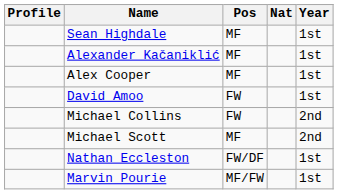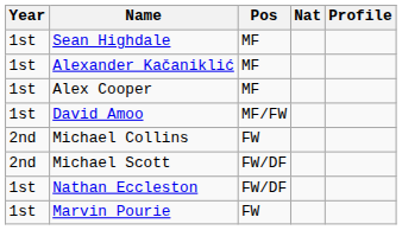 <table class="wikitable" style="text-align:left; font-size:95%;">
 <tr>
-<th>Profile</th>
+<th>Year</th>
 <th>Name</th>
 <th>Pos</th>
 <th>Nat</th>
-<th>Year</th>
+<th>Profile</th>
 </tr>
 <tr>
-<td></td>
+<td>1st</td>
 <td><a href='#'>Sean Highdale</a></td>
 <td>MF</td>
 <td></td>
-<td>1st</td>
+<td></td>
 </tr>
 <tr>
-<td></td>
+<td>1st</td>
 <td><a href='#'>Alexander Kačaniklić</a></td>
 <td>MF</td>
 <td></td>
-<td>1st</td>
+<td></td>
 </tr>
 <tr>
-<td></td>
+<td>1st</td>
 <td>Alex Cooper</td>
 <td>MF</td>
 <td></td>
-<td>1st</td>
+<td></td>
 </tr>
 <tr>
+<td>1st</td>
+<td><a href='#'>David Amoo</a></td>
+<td>MF/FW</td>
 <td></td>
-<td><a href='#'>David Amoo</a></td>
-<td>FW</td>
 <td></td>
-<td>1st</td>
 </tr>
 <tr>
-<td></td>
+<td>2nd</td>
 <td>Michael Collins</td>
 <td>FW</td>
 <td></td>
-<td>2nd</td>
+<td></td>
 </tr>
 <tr>
+<td>2nd</td>
+<td>Michael Scott</td>
+<td>FW/DF</td>
 <td></td>
-<td>Michael Scott</td>
-<td>MF</td>
 <td></td>
-<td>2nd</td>
 </tr>
 <tr>
-<td></td>
+<td>1st</td>
 <td><a href='#'>Nathan Eccleston</a></td>
 <td>FW/DF</td>
 <td></td>
-<td>1st</td>
+<td></td>
 </tr>
 <tr>
+<td>1st</td>
+<td><a href='#'>Marvin Pourie</a></td>
+<td>FW</td>
 <td></td>
-<td><a href='#'>Marvin Pourie</a></td>
-<td>MF/FW</td>
 <td></td>
-<td>1st</td>
 </tr>
 </table>
